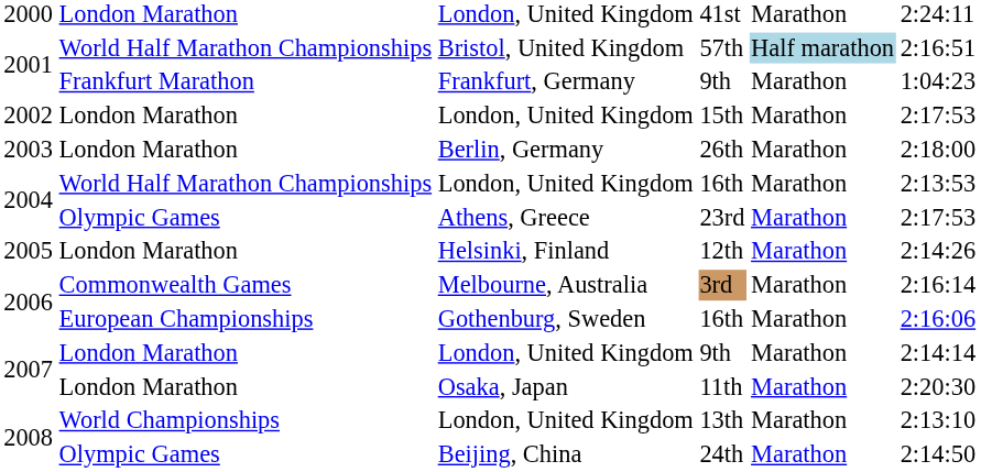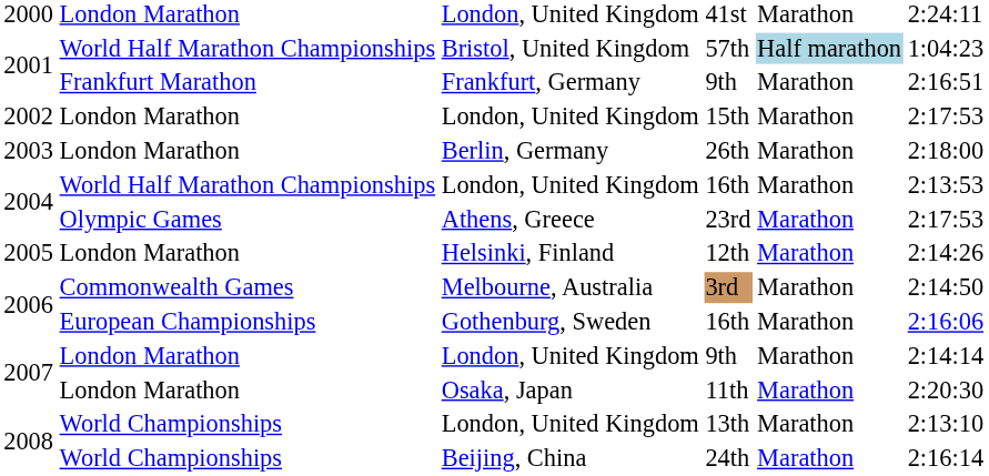 <table>
 <tr>
 <td>2000</td>
 <td><a href='#'>London Marathon</a></td>
 <td><a href='#'>London</a>, United Kingdom</td>
 <td>41st</td>
 <td>Marathon</td>
 <td>2:24:11</td>
 </tr>
 <tr>
 <td rowspan=2>2001</td>
 <td><a href='#'>World Half Marathon Championships</a></td>
 <td><a href='#'>Bristol</a>, United Kingdom</td>
 <td>57th</td>
 <td style="background: lightblue;">Half marathon</td>
-<td>2:16:51</td>
+<td>1:04:23</td>
 </tr>
 <tr>
 <td><a href='#'>Frankfurt Marathon</a></td>
 <td><a href='#'>Frankfurt</a>, Germany</td>
 <td>9th</td>
 <td>Marathon</td>
-<td>1:04:23</td>
+<td>2:16:51</td>
 </tr>
 <tr>
 <td>2002</td>
 <td>London Marathon</td>
 <td>London, United Kingdom</td>
 <td>15th</td>
 <td>Marathon</td>
 <td>2:17:53</td>
 </tr>
 <tr>
 <td>2003</td>
 <td>London Marathon</td>
 <td><a href='#'>Berlin</a>, Germany</td>
 <td>26th</td>
 <td>Marathon</td>
 <td>2:18:00</td>
 </tr>
 <tr>
 <td rowspan=2>2004</td>
 <td><a href='#'>World Half Marathon Championships</a></td>
 <td>London, United Kingdom</td>
 <td>16th</td>
 <td>Marathon</td>
 <td>2:13:53</td>
 </tr>
 <tr>
 <td><a href='#'>Olympic Games</a></td>
 <td><a href='#'>Athens</a>, Greece</td>
 <td>23rd</td>
 <td><a href='#'>Marathon</a></td>
 <td>2:17:53</td>
 </tr>
 <tr>
 <td>2005</td>
 <td>London Marathon</td>
 <td><a href='#'>Helsinki</a>, Finland</td>
 <td>12th</td>
 <td><a href='#'>Marathon</a></td>
 <td>2:14:26</td>
 </tr>
 <tr>
 <td rowspan=2>2006</td>
 <td><a href='#'>Commonwealth Games</a></td>
 <td><a href='#'>Melbourne</a>, Australia</td>
 <td bgcolor="cc9966">3rd</td>
 <td>Marathon</td>
-<td>2:16:14</td>
+<td>2:14:50</td>
 </tr>
 <tr>
 <td><a href='#'>European Championships</a></td>
 <td><a href='#'>Gothenburg</a>, Sweden</td>
 <td>16th</td>
 <td>Marathon</td>
 <td><a href='#'>2:16:06</a></td>
 </tr>
 <tr>
 <td rowspan=2>2007</td>
 <td><a href='#'>London Marathon</a></td>
 <td><a href='#'>London</a>, United Kingdom</td>
 <td>9th</td>
 <td>Marathon</td>
 <td>2:14:14</td>
 </tr>
 <tr>
 <td>London Marathon</td>
 <td><a href='#'>Osaka</a>, Japan</td>
 <td>11th</td>
 <td><a href='#'>Marathon</a></td>
 <td>2:20:30</td>
 </tr>
 <tr>
 <td rowspan=2>2008</td>
 <td><a href='#'>World Championships</a></td>
 <td>London, United Kingdom</td>
 <td>13th</td>
 <td>Marathon</td>
 <td>2:13:10</td>
 </tr>
 <tr>
-<td><a href='#'>Olympic Games</a></td>
+<td><a href='#'>World Championships</a></td>
 <td><a href='#'>Beijing</a>, China</td>
 <td>24th</td>
 <td><a href='#'>Marathon</a></td>
-<td>2:14:50</td>
+<td>2:16:14</td>
 </tr>
 </table>
